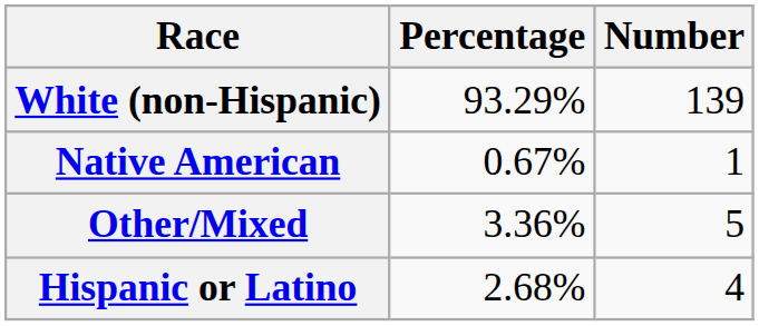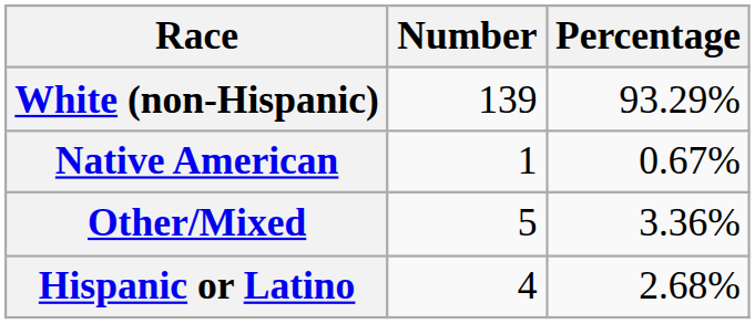 <table class="wikitable" style="text-align:right">
 <tr>
 <th scope="col">Race</th>
+<th scope="col">Number</th>
 <th scope="col">Percentage</th>
-<th scope="col">Number</th>
 </tr>
 <tr>
 <th scope="row"><a href='#'>White</a> (non-Hispanic)</th>
+<td>139</td>
 <td>93.29%</td>
-<td>139</td>
 </tr>
 <tr>
 <th scope="row"><a href='#'>Native American</a></th>
+<td>1</td>
 <td>0.67%</td>
-<td>1</td>
 </tr>
 <tr>
 <th scope="row"><a href='#'>Other/Mixed</a></th>
+<td>5</td>
 <td>3.36%</td>
-<td>5</td>
 </tr>
 <tr>
 <th scope="row"><a href='#'>Hispanic</a> or <a href='#'>Latino</a></th>
+<td>4</td>
 <td>2.68%</td>
-<td>4</td>
 </tr>
 </table>
